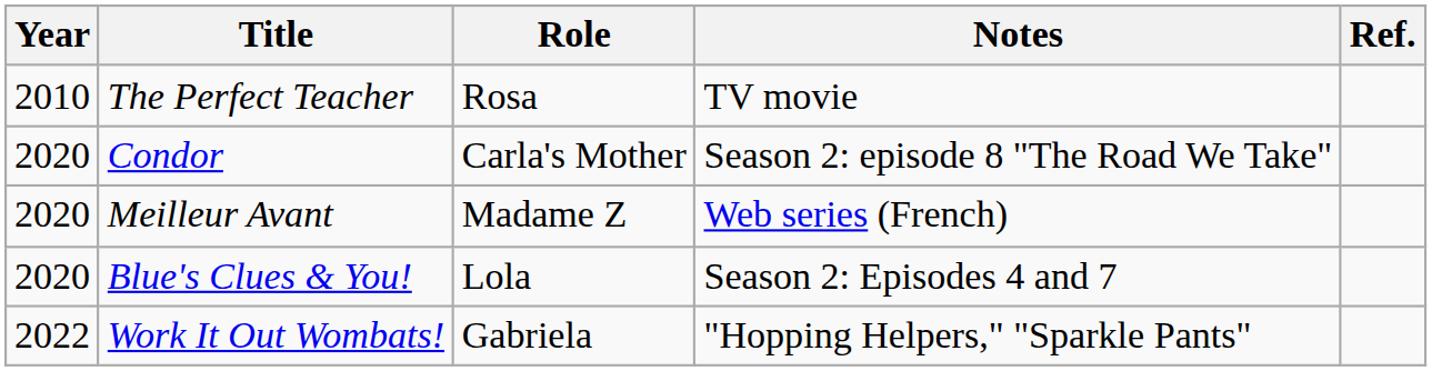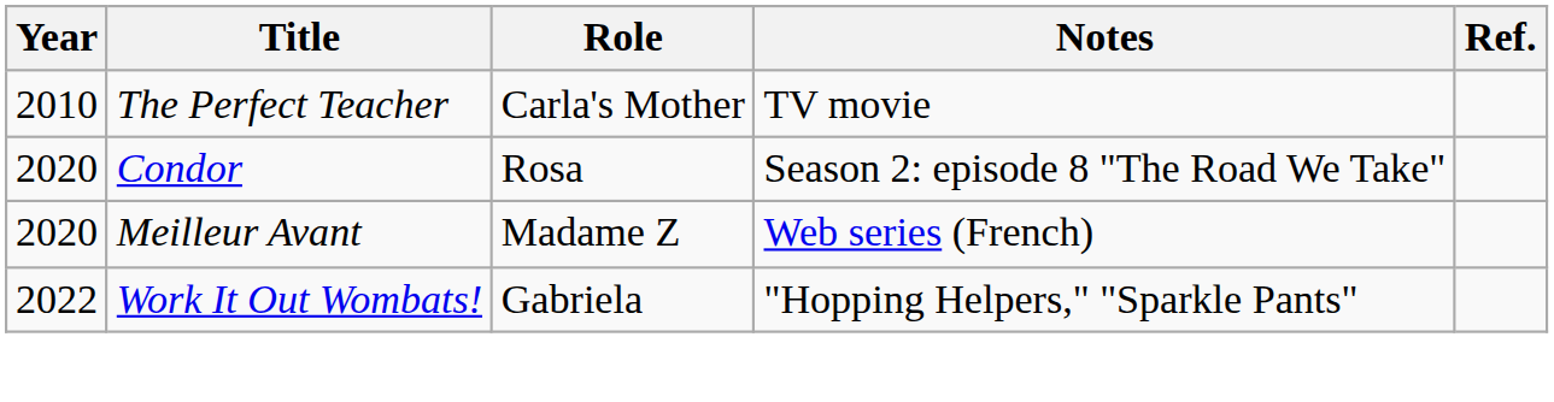 <table class="wikitable">
 <tr>
 <th>Year</th>
 <th>Title</th>
 <th>Role</th>
 <th>Notes</th>
 <th>Ref.</th>
 </tr>
 <tr>
 <td>2010</td>
 <td><em>The Perfect Teacher</em></td>
-<td>Rosa</td>
+<td>Carla's Mother</td>
 <td>TV movie</td>
 <td></td>
 </tr>
 <tr>
 <td>2020</td>
 <td><em><a href='#'>Condor</a></em></td>
-<td>Carla's Mother</td>
+<td>Rosa</td>
 <td>Season 2: episode 8 "The Road We Take"</td>
 <td></td>
 </tr>
 <tr>
 <td>2020</td>
 <td><em>Meilleur Avant</em></td>
 <td>Madame Z</td>
 <td><a href='#'>Web series</a> (French)</td>
 <td></td>
 </tr>
 <tr>
-<td>2020</td>
-<td><em><a href='#'>Blue's Clues & You!</a></em></td>
-<td>Lola</td>
-<td>Season 2: Episodes 4 and 7</td>
-<td></td>
-</tr>
-<tr>
 <td>2022</td>
 <td><em><a href='#'>Work It Out Wombats!</a></em></td>
 <td>Gabriela</td>
 <td>"Hopping Helpers," "Sparkle Pants"</td>
 <td></td>
 </tr>
 </table>
